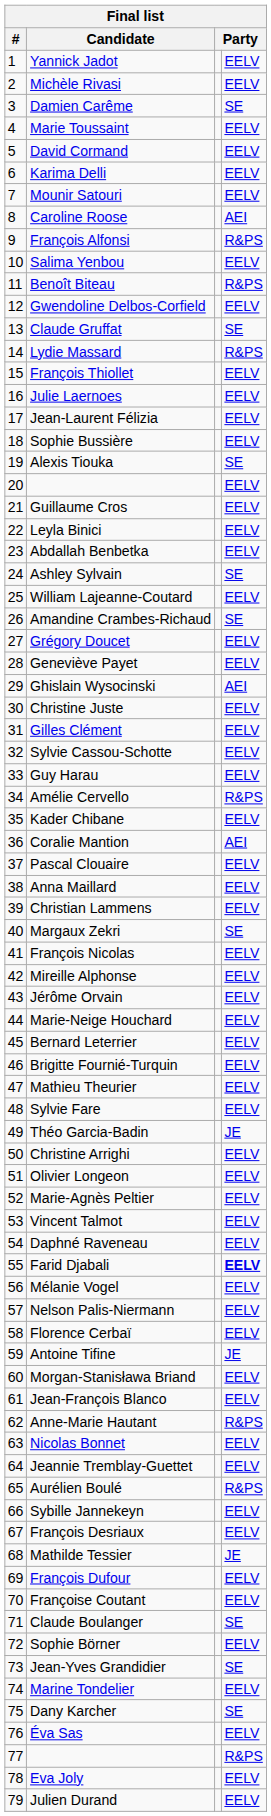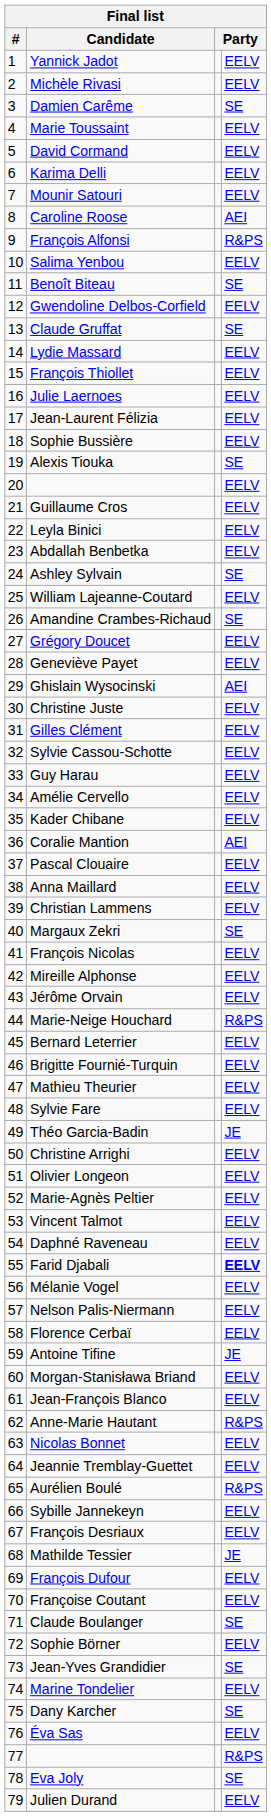 <table class="wikitable mw-collapsible mw-collapsed" style="font-size:90%; float:right; padding:5px">
 <tr>
 <th colspan="4">Final list</th>
 </tr>
 <tr>
 <th>#</th>
 <th>Candidate</th>
 <th colspan="2">Party</th>
 </tr>
 <tr>
 <td>1</td>
 <td><a href='#'>Yannick Jadot</a></td>
 <td></td>
 <td><a href='#'>EELV</a></td>
 </tr>
 <tr>
 <td>2</td>
 <td><a href='#'>Michèle Rivasi</a></td>
 <td></td>
 <td><a href='#'>EELV</a></td>
 </tr>
 <tr>
 <td>3</td>
 <td><a href='#'>Damien Carême</a></td>
 <td></td>
 <td><a href='#'>SE</a></td>
 </tr>
 <tr>
 <td>4</td>
 <td><a href='#'>Marie Toussaint</a></td>
 <td></td>
 <td><a href='#'>EELV</a></td>
 </tr>
 <tr>
 <td>5</td>
 <td><a href='#'>David Cormand</a></td>
 <td></td>
 <td><a href='#'>EELV</a></td>
 </tr>
 <tr>
 <td>6</td>
 <td><a href='#'>Karima Delli</a></td>
 <td></td>
 <td><a href='#'>EELV</a></td>
 </tr>
 <tr>
 <td>7</td>
 <td><a href='#'>Mounir Satouri</a></td>
 <td></td>
 <td><a href='#'>EELV</a></td>
 </tr>
 <tr>
 <td>8</td>
 <td><a href='#'>Caroline Roose</a></td>
 <td></td>
 <td><a href='#'>AEI</a></td>
 </tr>
 <tr>
 <td>9</td>
 <td><a href='#'>François Alfonsi</a></td>
 <td></td>
 <td><a href='#'>R&PS</a></td>
 </tr>
 <tr>
 <td>10</td>
 <td><a href='#'>Salima Yenbou</a></td>
 <td></td>
 <td><a href='#'>EELV</a></td>
 </tr>
 <tr>
 <td>11</td>
 <td><a href='#'>Benoît Biteau</a></td>
 <td></td>
-<td><a href='#'>R&PS</a></td>
+<td><a href='#'>SE</a></td>
 </tr>
 <tr>
 <td>12</td>
 <td><a href='#'>Gwendoline Delbos-Corfield</a></td>
 <td></td>
 <td><a href='#'>EELV</a></td>
 </tr>
 <tr>
 <td>13</td>
 <td><a href='#'>Claude Gruffat</a></td>
 <td></td>
 <td><a href='#'>SE</a></td>
 </tr>
 <tr>
 <td>14</td>
 <td><a href='#'>Lydie Massard</a></td>
 <td></td>
-<td><a href='#'>R&PS</a></td>
+<td><a href='#'>EELV</a></td>
 </tr>
 <tr>
 <td>15</td>
 <td><a href='#'>François Thiollet</a></td>
 <td></td>
 <td><a href='#'>EELV</a></td>
 </tr>
 <tr>
 <td>16</td>
 <td><a href='#'>Julie Laernoes</a></td>
 <td></td>
 <td><a href='#'>EELV</a></td>
 </tr>
 <tr>
 <td>17</td>
 <td>Jean-Laurent Félizia</td>
 <td></td>
 <td><a href='#'>EELV</a></td>
 </tr>
 <tr>
 <td>18</td>
 <td>Sophie Bussière</td>
 <td></td>
 <td><a href='#'>EELV</a></td>
 </tr>
 <tr>
 <td>19</td>
 <td>Alexis Tiouka</td>
 <td></td>
 <td><a href='#'>SE</a></td>
 </tr>
 <tr>
 <td>20</td>
 <td></td>
 <td></td>
 <td><a href='#'>EELV</a></td>
 </tr>
 <tr>
 <td>21</td>
 <td>Guillaume Cros</td>
 <td></td>
 <td><a href='#'>EELV</a></td>
 </tr>
 <tr>
 <td>22</td>
 <td>Leyla Binici</td>
 <td></td>
 <td><a href='#'>EELV</a></td>
 </tr>
 <tr>
 <td>23</td>
 <td>Abdallah Benbetka</td>
 <td></td>
 <td><a href='#'>EELV</a></td>
 </tr>
 <tr>
 <td>24</td>
 <td>Ashley Sylvain</td>
 <td></td>
 <td><a href='#'>SE</a></td>
 </tr>
 <tr>
 <td>25</td>
 <td>William Lajeanne-Coutard</td>
 <td></td>
 <td><a href='#'>EELV</a></td>
 </tr>
 <tr>
 <td>26</td>
 <td>Amandine Crambes-Richaud</td>
 <td></td>
 <td><a href='#'>SE</a></td>
 </tr>
 <tr>
 <td>27</td>
 <td><a href='#'>Grégory Doucet</a></td>
 <td></td>
 <td><a href='#'>EELV</a></td>
 </tr>
 <tr>
 <td>28</td>
 <td>Geneviève Payet</td>
 <td></td>
 <td><a href='#'>EELV</a></td>
 </tr>
 <tr>
 <td>29</td>
 <td>Ghislain Wysocinski</td>
 <td></td>
 <td><a href='#'>AEI</a></td>
 </tr>
 <tr>
 <td>30</td>
 <td>Christine Juste</td>
 <td></td>
 <td><a href='#'>EELV</a></td>
 </tr>
 <tr>
 <td>31</td>
 <td><a href='#'>Gilles Clément</a></td>
 <td></td>
 <td><a href='#'>EELV</a></td>
 </tr>
 <tr>
 <td>32</td>
 <td>Sylvie Cassou-Schotte</td>
 <td></td>
 <td><a href='#'>EELV</a></td>
 </tr>
 <tr>
 <td>33</td>
 <td>Guy Harau</td>
 <td></td>
 <td><a href='#'>EELV</a></td>
 </tr>
 <tr>
 <td>34</td>
 <td>Amélie Cervello</td>
 <td></td>
-<td><a href='#'>R&PS</a></td>
+<td><a href='#'>EELV</a></td>
 </tr>
 <tr>
 <td>35</td>
 <td>Kader Chibane</td>
 <td></td>
 <td><a href='#'>EELV</a></td>
 </tr>
 <tr>
 <td>36</td>
 <td>Coralie Mantion</td>
 <td></td>
 <td><a href='#'>AEI</a></td>
 </tr>
 <tr>
 <td>37</td>
 <td>Pascal Clouaire</td>
 <td></td>
 <td><a href='#'>EELV</a></td>
 </tr>
 <tr>
 <td>38</td>
 <td>Anna Maillard</td>
 <td></td>
 <td><a href='#'>EELV</a></td>
 </tr>
 <tr>
 <td>39</td>
 <td>Christian Lammens</td>
 <td></td>
 <td><a href='#'>EELV</a></td>
 </tr>
 <tr>
 <td>40</td>
 <td>Margaux Zekri</td>
 <td></td>
 <td><a href='#'>SE</a></td>
 </tr>
 <tr>
 <td>41</td>
 <td>François Nicolas</td>
 <td></td>
 <td><a href='#'>EELV</a></td>
 </tr>
 <tr>
 <td>42</td>
 <td>Mireille Alphonse</td>
 <td></td>
 <td><a href='#'>EELV</a></td>
 </tr>
 <tr>
 <td>43</td>
 <td>Jérôme Orvain</td>
 <td></td>
 <td><a href='#'>EELV</a></td>
 </tr>
 <tr>
 <td>44</td>
 <td>Marie-Neige Houchard</td>
 <td></td>
-<td><a href='#'>EELV</a></td>
+<td><a href='#'>R&PS</a></td>
 </tr>
 <tr>
 <td>45</td>
 <td>Bernard Leterrier</td>
 <td></td>
 <td><a href='#'>EELV</a></td>
 </tr>
 <tr>
 <td>46</td>
 <td>Brigitte Fournié-Turquin</td>
 <td></td>
 <td><a href='#'>EELV</a></td>
 </tr>
 <tr>
 <td>47</td>
 <td>Mathieu Theurier</td>
 <td></td>
 <td><a href='#'>EELV</a></td>
 </tr>
 <tr>
 <td>48</td>
 <td>Sylvie Fare</td>
 <td></td>
 <td><a href='#'>EELV</a></td>
 </tr>
 <tr>
 <td>49</td>
 <td>Théo Garcia-Badin</td>
 <td></td>
 <td><a href='#'>JE</a></td>
 </tr>
 <tr>
 <td>50</td>
 <td>Christine Arrighi</td>
 <td></td>
 <td><a href='#'>EELV</a></td>
 </tr>
 <tr>
 <td>51</td>
 <td>Olivier Longeon</td>
 <td></td>
 <td><a href='#'>EELV</a></td>
 </tr>
 <tr>
 <td>52</td>
 <td>Marie-Agnès Peltier</td>
 <td></td>
 <td><a href='#'>EELV</a></td>
 </tr>
 <tr>
 <td>53</td>
 <td>Vincent Talmot</td>
 <td></td>
 <td><a href='#'>EELV</a></td>
 </tr>
 <tr>
 <td>54</td>
 <td>Daphné Raveneau</td>
 <td></td>
 <td><a href='#'>EELV</a></td>
 </tr>
 <tr>
 <td>55</td>
 <td>Farid Djabali</td>
 <td></td>
 <td><strong><a href='#'>EELV</a></strong></td>
 </tr>
 <tr>
 <td>56</td>
 <td>Mélanie Vogel</td>
 <td></td>
 <td><a href='#'>EELV</a></td>
 </tr>
 <tr>
 <td>57</td>
 <td>Nelson Palis-Niermann</td>
 <td></td>
 <td><a href='#'>EELV</a></td>
 </tr>
 <tr>
 <td>58</td>
 <td>Florence Cerbaï</td>
 <td></td>
 <td><a href='#'>EELV</a></td>
 </tr>
 <tr>
 <td>59</td>
 <td>Antoine Tifine</td>
 <td></td>
 <td><a href='#'>JE</a></td>
 </tr>
 <tr>
 <td>60</td>
 <td>Morgan-Stanisława Briand</td>
 <td></td>
 <td><a href='#'>EELV</a></td>
 </tr>
 <tr>
 <td>61</td>
 <td>Jean-François Blanco</td>
 <td></td>
 <td><a href='#'>EELV</a></td>
 </tr>
 <tr>
 <td>62</td>
 <td>Anne-Marie Hautant</td>
 <td></td>
 <td><a href='#'>R&PS</a></td>
 </tr>
 <tr>
 <td>63</td>
 <td><a href='#'>Nicolas Bonnet</a></td>
 <td></td>
 <td><a href='#'>EELV</a></td>
 </tr>
 <tr>
 <td>64</td>
 <td>Jeannie Tremblay-Guettet</td>
 <td></td>
 <td><a href='#'>EELV</a></td>
 </tr>
 <tr>
 <td>65</td>
 <td>Aurélien Boulé</td>
 <td></td>
 <td><a href='#'>R&PS</a></td>
 </tr>
 <tr>
 <td>66</td>
 <td>Sybille Jannekeyn</td>
 <td></td>
 <td><a href='#'>EELV</a></td>
 </tr>
 <tr>
 <td>67</td>
 <td>François Desriaux</td>
 <td></td>
 <td><a href='#'>EELV</a></td>
 </tr>
 <tr>
 <td>68</td>
 <td>Mathilde Tessier</td>
 <td></td>
 <td><a href='#'>JE</a></td>
 </tr>
 <tr>
 <td>69</td>
 <td><a href='#'>François Dufour</a></td>
 <td></td>
 <td><a href='#'>EELV</a></td>
 </tr>
 <tr>
 <td>70</td>
 <td>Françoise Coutant</td>
 <td></td>
 <td><a href='#'>EELV</a></td>
 </tr>
 <tr>
 <td>71</td>
 <td>Claude Boulanger</td>
 <td></td>
 <td><a href='#'>SE</a></td>
 </tr>
 <tr>
 <td>72</td>
 <td>Sophie Börner</td>
 <td></td>
 <td><a href='#'>EELV</a></td>
 </tr>
 <tr>
 <td>73</td>
 <td>Jean-Yves Grandidier</td>
 <td></td>
 <td><a href='#'>SE</a></td>
 </tr>
 <tr>
 <td>74</td>
 <td><a href='#'>Marine Tondelier</a></td>
 <td></td>
 <td><a href='#'>EELV</a></td>
 </tr>
 <tr>
 <td>75</td>
 <td>Dany Karcher</td>
 <td></td>
 <td><a href='#'>SE</a></td>
 </tr>
 <tr>
 <td>76</td>
 <td><a href='#'>Éva Sas</a></td>
 <td></td>
 <td><a href='#'>EELV</a></td>
 </tr>
 <tr>
 <td>77</td>
 <td></td>
 <td></td>
 <td><a href='#'>R&PS</a></td>
 </tr>
 <tr>
 <td>78</td>
 <td><a href='#'>Eva Joly</a></td>
 <td></td>
-<td><a href='#'>EELV</a></td>
+<td><a href='#'>SE</a></td>
 </tr>
 <tr>
 <td>79</td>
 <td>Julien Durand</td>
 <td></td>
 <td><a href='#'>EELV</a></td>
 </tr>
 </table>
